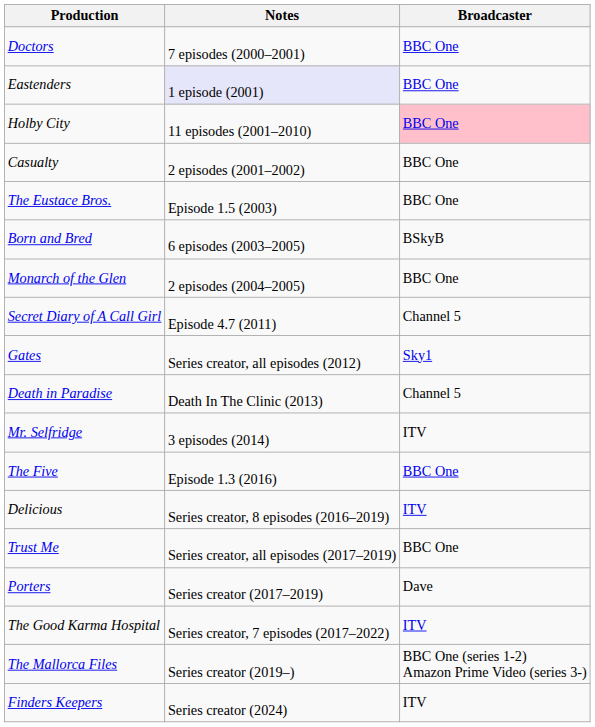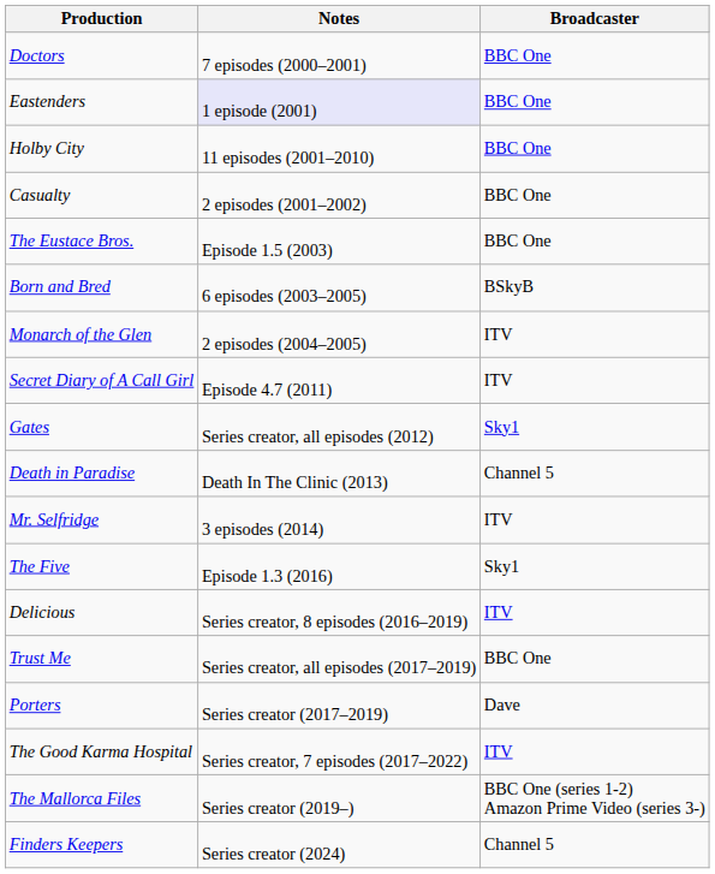 <table class="wikitable">
 <tr style="background:#ccc; text-align:center;">
 <th>Production</th>
 <th>Notes</th>
 <th>Broadcaster</th>
 </tr>
 <tr>
 <td><em><a href='#'>Doctors</a></em></td>
 <td><br>7 episodes (2000–2001)</td>
 <td><a href='#'>BBC One</a></td>
 </tr>
 <tr>
 <td><em>Eastenders</em></td>
 <td style="background: lavender;"><br>1 episode (2001)</td>
 <td><a href='#'>BBC One</a></td>
 </tr>
 <tr>
 <td><em>Holby City</em></td>
 <td><br>11 episodes (2001–2010)</td>
-<td style="background: pink;"><a href='#'>BBC One</a></td>
+<td><a href='#'>BBC One</a></td>
 </tr>
 <tr>
 <td><em>Casualty</em></td>
 <td><br>2 episodes (2001–2002)</td>
 <td>BBC One</td>
 </tr>
 <tr>
 <td><em><a href='#'>The Eustace Bros.</a></em></td>
 <td><br>Episode 1.5 (2003)</td>
 <td>BBC One</td>
 </tr>
 <tr>
 <td><em><a href='#'>Born and Bred</a></em></td>
 <td><br>6 episodes (2003–2005)</td>
 <td>BSkyB</td>
 </tr>
 <tr>
 <td><em><a href='#'>Monarch of the Glen</a></em></td>
 <td><br>2 episodes (2004–2005)</td>
-<td>BBC One</td>
+<td>ITV</td>
 </tr>
 <tr>
 <td><em><a href='#'>Secret Diary of A Call Girl</a></em></td>
 <td><br>Episode 4.7 (2011)</td>
-<td>Channel 5</td>
+<td>ITV</td>
 </tr>
 <tr>
 <td><em><a href='#'>Gates</a></em></td>
 <td><br>Series creator, all episodes (2012)</td>
 <td><a href='#'>Sky1</a></td>
 </tr>
 <tr>
 <td><em><a href='#'>Death in Paradise</a></em></td>
 <td><br>Death In The Clinic (2013)</td>
 <td>Channel 5</td>
 </tr>
 <tr>
 <td><em><a href='#'>Mr. Selfridge</a></em></td>
 <td><br>3 episodes (2014)</td>
 <td>ITV</td>
 </tr>
 <tr>
 <td><em><a href='#'>The Five</a></em></td>
 <td><br>Episode 1.3 (2016)</td>
-<td><a href='#'>BBC One</a></td>
+<td>Sky1</td>
 </tr>
 <tr>
 <td><em>Delicious</em></td>
 <td><br>Series creator, 8 episodes (2016–2019)</td>
 <td><a href='#'>ITV</a></td>
 </tr>
 <tr>
 <td><em><a href='#'>Trust Me</a></em></td>
 <td><br>Series creator, all episodes (2017–2019)</td>
 <td>BBC One</td>
 </tr>
 <tr>
 <td><em><a href='#'>Porters</a></em></td>
 <td><br>Series creator (2017–2019)</td>
 <td>Dave</td>
 </tr>
 <tr>
 <td><em>The Good Karma Hospital</em></td>
 <td><br>Series creator, 7 episodes (2017–2022)</td>
 <td><a href='#'>ITV</a></td>
 </tr>
 <tr>
 <td><em><a href='#'>The Mallorca Files</a></em></td>
 <td><br>Series creator (2019–)</td>
 <td>BBC One (series 1-2)<br>Amazon Prime Video (series 3-)</td>
 </tr>
 <tr>
 <td><em><a href='#'>Finders Keepers</a></em></td>
 <td><br>Series creator (2024)</td>
-<td>ITV</td>
+<td>Channel 5</td>
 </tr>
 </table>
